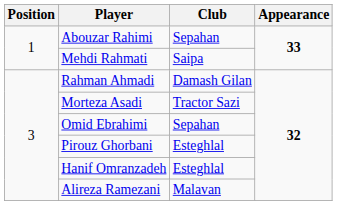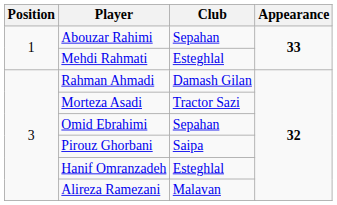 <table class="wikitable">
 <tr>
 <th width="50px">Position</th>
 <th>Player</th>
 <th>Club</th>
 <th width="50px">Appearance</th>
 </tr>
 <tr>
 <td rowspan=2 align="center">1</td>
 <td> <a href='#'>Abouzar Rahimi</a></td>
 <td><a href='#'>Sepahan</a></td>
 <td rowspan=2 align=center><strong>33</strong></td>
 </tr>
 <tr>
 <td> <a href='#'>Mehdi Rahmati</a></td>
-<td><a href='#'>Saipa</a></td>
+<td><a href='#'>Esteghlal</a></td>
 </tr>
 <tr>
 <td rowspan=6 align="center">3</td>
 <td> <a href='#'>Rahman Ahmadi</a></td>
 <td><a href='#'>Damash Gilan</a></td>
 <td rowspan=6 align=center><strong>32</strong></td>
 </tr>
 <tr>
 <td> <a href='#'>Morteza Asadi</a></td>
 <td><a href='#'>Tractor Sazi</a></td>
 </tr>
 <tr>
 <td> <a href='#'>Omid Ebrahimi</a></td>
 <td><a href='#'>Sepahan</a></td>
 </tr>
 <tr>
 <td> <a href='#'>Pirouz Ghorbani</a></td>
-<td><a href='#'>Esteghlal</a></td>
+<td><a href='#'>Saipa</a></td>
 </tr>
 <tr>
 <td> <a href='#'>Hanif Omranzadeh</a></td>
 <td><a href='#'>Esteghlal</a></td>
 </tr>
 <tr>
 <td> <a href='#'>Alireza Ramezani</a></td>
 <td><a href='#'>Malavan</a></td>
 </tr>
 </table>
